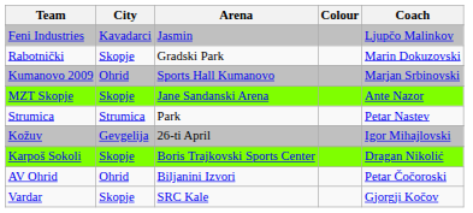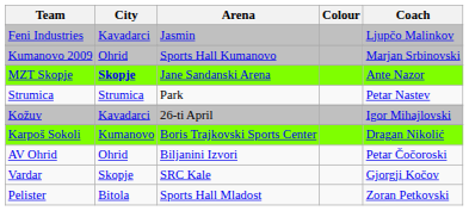 <table class="wikitable sortable">
 <tr>
 <th>Team</th>
 <th>City</th>
 <th>Arena</th>
 <th>Colour</th>
 <th>Coach</th>
 </tr>
 <tr>
 </tr>
 <tr bgcolor="#C0C0C0">
 <td><a href='#'>Feni Industries</a></td>
 <td><a href='#'>Kavadarci</a></td>
 <td><a href='#'>Jasmin</a></td>
 <td> </td>
 <td> <a href='#'>Ljupčo Malinkov</a></td>
 </tr>
 <tr>
-<td><a href='#'>Rabotnički</a></td>
-<td><a href='#'>Skopje</a></td>
-<td>Gradski Park</td>
-<td> </td>
-<td> <a href='#'>Marin Dokuzovski</a></td>
-</tr>
-<tr>
 </tr>
 <tr bgcolor="#C0C0C0">
 <td><a href='#'>Kumanovo 2009</a></td>
 <td><a href='#'>Ohrid</a></td>
 <td><a href='#'>Sports Hall Kumanovo</a></td>
 <td> </td>
 <td> <a href='#'>Marjan Srbinovski</a></td>
 </tr>
 <tr>
 </tr>
 <tr bgcolor="#7fff00">
 <td><a href='#'>MZT Skopje</a></td>
-<td><a href='#'>Skopje</a></td>
+<td><strong><a href='#'>Skopje</a></strong></td>
 <td><a href='#'>Jane Sandanski Arena</a></td>
 <td> </td>
 <td> <a href='#'>Ante Nazor</a></td>
 </tr>
 <tr>
 <td><a href='#'>Strumica</a></td>
 <td><a href='#'>Strumica</a></td>
 <td>Park</td>
 <td> </td>
 <td> <a href='#'>Petar Nastev</a></td>
 </tr>
 <tr>
 </tr>
 <tr bgcolor="#C0C0C0">
 <td><a href='#'>Kožuv</a></td>
-<td><a href='#'>Gevgelija</a></td>
+<td><a href='#'>Kavadarci</a></td>
 <td>26-ti April</td>
 <td> </td>
 <td> <a href='#'>Igor Mihajlovski</a></td>
 </tr>
 <tr>
 </tr>
 <tr bgcolor="#7fff00">
 <td><a href='#'>Karpoš Sokoli</a></td>
-<td><a href='#'>Skopje</a></td>
+<td><a href='#'>Kumanovo</a></td>
 <td><a href='#'>Boris Trajkovski Sports Center</a></td>
 <td> </td>
 <td> <a href='#'>Dragan Nikolić</a></td>
 </tr>
 <tr>
 <td><a href='#'>AV Ohrid</a></td>
 <td><a href='#'>Ohrid</a></td>
 <td><a href='#'>Biljanini Izvori</a></td>
 <td> </td>
 <td> <a href='#'>Petar Čočoroski</a></td>
 </tr>
 <tr>
 <td><a href='#'>Vardar</a></td>
 <td><a href='#'>Skopje</a></td>
 <td><a href='#'>SRC Kale</a></td>
 <td> </td>
 <td> <a href='#'>Gjorgji Kočov</a></td>
 </tr>
+<tr>
+<td><a href='#'>Pelister</a></td>
+<td><a href='#'>Bitola</a></td>
+<td><a href='#'>Sports Hall Mladost</a></td>
+<td> </td>
+<td> <a href='#'>Zoran Petkovski</a></td>
+</tr>
 </table>
